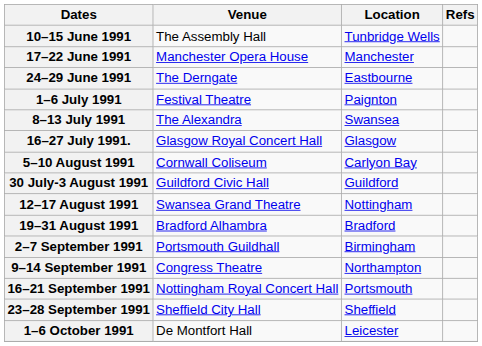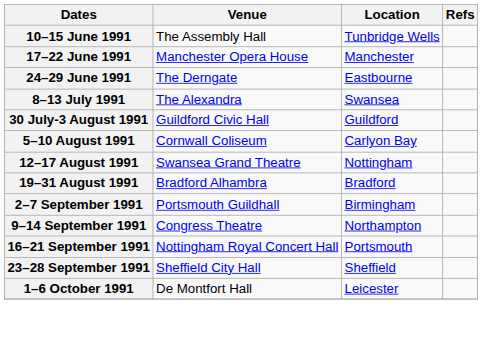 <table class="wikitable sortable plainrowheaders">
 <tr>
 <th scope="col">Dates</th>
 <th scope="col">Venue</th>
 <th scope="col">Location</th>
 <th scope="col" class="unsortable">Refs</th>
 </tr>
 <tr>
 <th scope="row">10–15 June 1991</th>
 <td>The Assembly Hall</td>
 <td><a href='#'>Tunbridge Wells</a></td>
 <td></td>
 </tr>
 <tr>
 <th scope="row">17–22 June 1991</th>
 <td><a href='#'>Manchester Opera House</a></td>
 <td><a href='#'>Manchester</a></td>
 <td></td>
 </tr>
 <tr>
 <th scope="row">24–29 June 1991</th>
 <td><a href='#'>The Derngate</a></td>
 <td><a href='#'>Eastbourne</a></td>
 <td></td>
 </tr>
 <tr>
-<th scope="row">1–6 July 1991</th>
-<td><a href='#'>Festival Theatre</a></td>
-<td><a href='#'>Paignton</a></td>
-<td></td>
-</tr>
-<tr>
 <th scope="row">8–13 July 1991</th>
 <td><a href='#'>The Alexandra</a></td>
 <td><a href='#'>Swansea</a></td>
 <td></td>
 </tr>
 <tr>
-<th scope="row">16–27 July 1991.</th>
-<td><a href='#'>Glasgow Royal Concert Hall</a></td>
-<td><a href='#'>Glasgow</a></td>
+<th scope="row">30 July-3 August 1991</th>
+<td><a href='#'>Guildford Civic Hall</a></td>
+<td><a href='#'>Guildford</a></td>
 <td></td>
 </tr>
 <tr>
 <th scope="row">5–10 August 1991</th>
 <td><a href='#'>Cornwall Coliseum</a></td>
 <td><a href='#'>Carlyon Bay</a></td>
-<td></td>
-</tr>
-<tr>
-<th scope="row">30 July-3 August 1991</th>
-<td><a href='#'>Guildford Civic Hall</a></td>
-<td><a href='#'>Guildford</a></td>
 <td></td>
 </tr>
 <tr>
 <th scope="row">12–17 August 1991</th>
 <td><a href='#'>Swansea Grand Theatre</a></td>
 <td><a href='#'>Nottingham</a></td>
 <td></td>
 </tr>
 <tr>
 <th scope="row">19–31 August 1991</th>
 <td><a href='#'>Bradford Alhambra</a></td>
 <td><a href='#'>Bradford</a></td>
 <td></td>
 </tr>
 <tr>
 <th scope="row">2–7 September 1991</th>
 <td><a href='#'>Portsmouth Guildhall</a></td>
 <td><a href='#'>Birmingham</a></td>
 <td></td>
 </tr>
 <tr>
 <th scope="row">9–14 September 1991</th>
 <td><a href='#'>Congress Theatre</a></td>
 <td><a href='#'>Northampton</a></td>
 <td></td>
 </tr>
 <tr>
 <th scope="row">16–21 September 1991</th>
 <td><a href='#'>Nottingham Royal Concert Hall</a></td>
 <td><a href='#'>Portsmouth</a></td>
 <td></td>
 </tr>
 <tr>
 <th scope="row">23–28 September 1991</th>
 <td><a href='#'>Sheffield City Hall</a></td>
 <td><a href='#'>Sheffield</a></td>
 <td></td>
 </tr>
 <tr>
 <th scope="row">1–6 October 1991</th>
 <td>De Montfort Hall</td>
 <td><a href='#'>Leicester</a></td>
 <td></td>
 </tr>
 <tr>
 </tr>
 </table>
